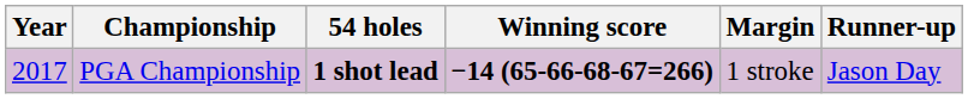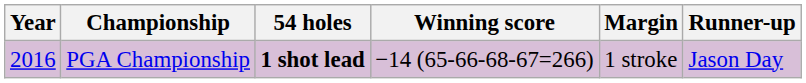 <table class="wikitable">
 <tr>
 <th>Year</th>
 <th>Championship</th>
 <th>54 holes</th>
 <th>Winning score</th>
 <th>Margin</th>
 <th>Runner-up</th>
 </tr>
 <tr style="background:#D8BFD8;">
-<td><a href='#'>2017</a></td>
+<td><a href='#'>2016</a></td>
 <td><a href='#'>PGA Championship</a></td>
 <td><strong>1 shot lead</strong></td>
-<td><strong>−14 (65-66-68-67=266)</strong></td>
+<td>−14 (65-66-68-67=266)</td>
 <td>1 stroke</td>
 <td>  <a href='#'>Jason Day</a></td>
 </tr>
 </table>
